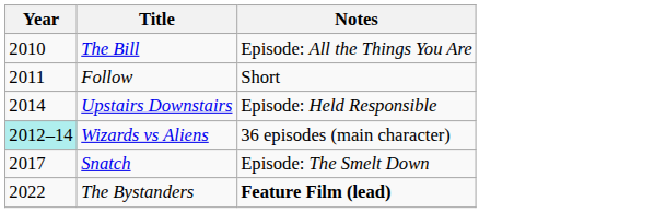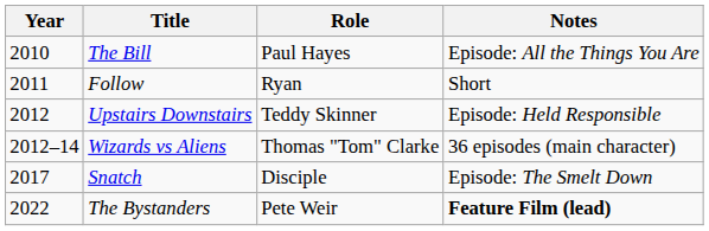 <table class="wikitable">
 <tr>
 <th>Year</th>
 <th>Title</th>
+<th>Role</th>
 <th>Notes</th>
 </tr>
 <tr>
 <td>2010</td>
 <td><em><a href='#'>The Bill</a></em></td>
+<td>Paul Hayes</td>
 <td>Episode: <em>All the Things You Are</em></td>
 </tr>
 <tr>
 <td>2011</td>
 <td><em>Follow</em></td>
+<td>Ryan</td>
 <td>Short</td>
 </tr>
 <tr>
-<td>2014</td>
+<td>2012</td>
 <td><em><a href='#'>Upstairs Downstairs</a></em></td>
+<td>Teddy Skinner</td>
 <td>Episode: <em>Held Responsible</em></td>
 </tr>
 <tr>
-<td style="background: paleturquoise;">2012–14</td>
+<td>2012–14</td>
 <td><em><a href='#'>Wizards vs Aliens</a></em></td>
+<td>Thomas "Tom" Clarke</td>
 <td>36 episodes (main character)</td>
 </tr>
 <tr>
 <td>2017</td>
 <td><em><a href='#'>Snatch</a></em></td>
+<td>Disciple</td>
 <td>Episode: <em>The Smelt Down</em></td>
 </tr>
 <tr>
 <td>2022</td>
 <td><em>The Bystanders</em></td>
+<td>Pete Weir</td>
 <td><strong>Feature Film (lead)</strong></td>
 </tr>
 </table>
